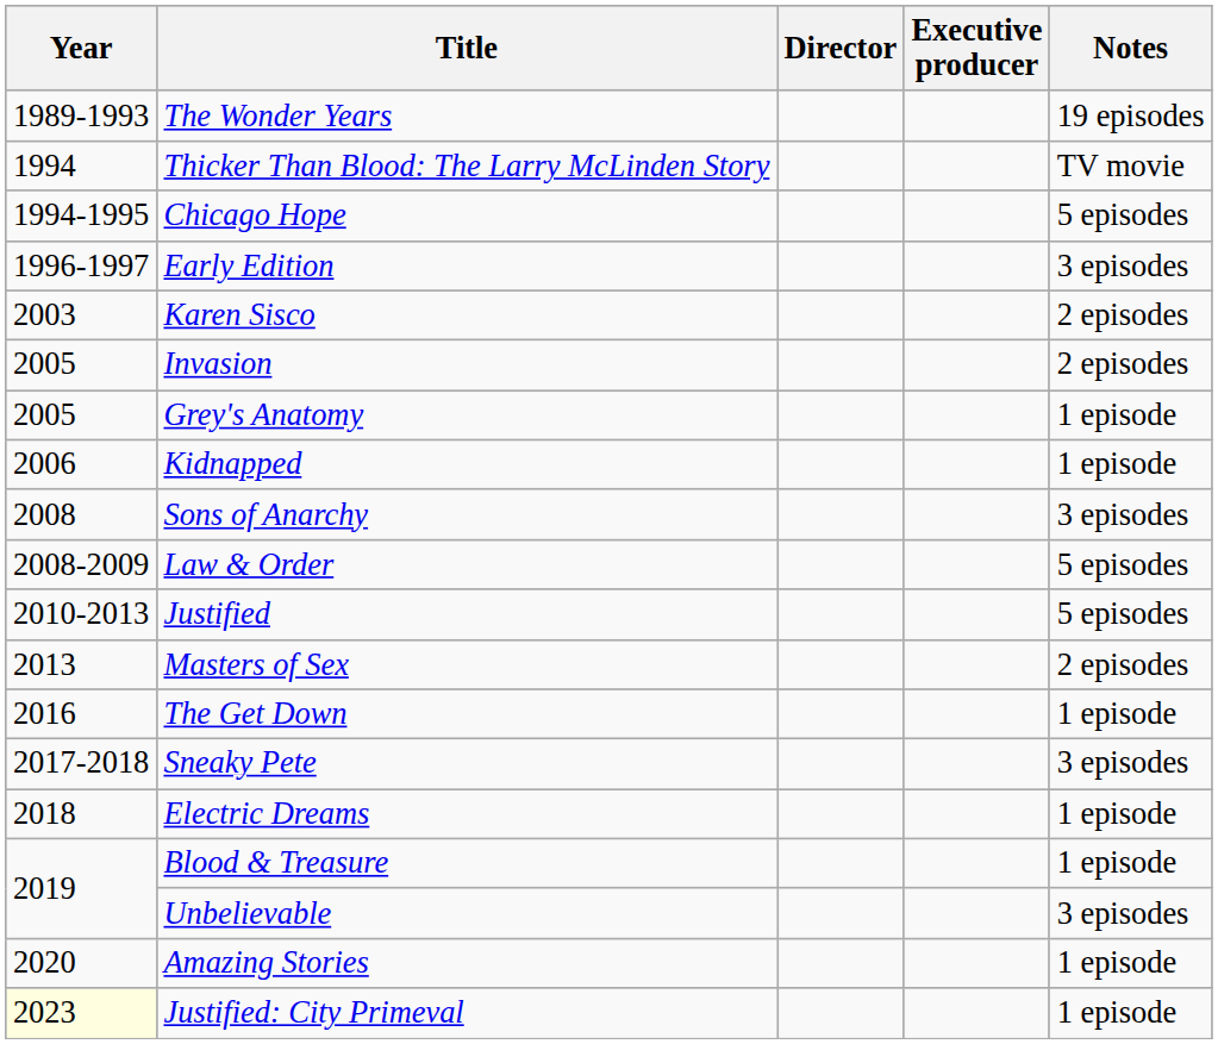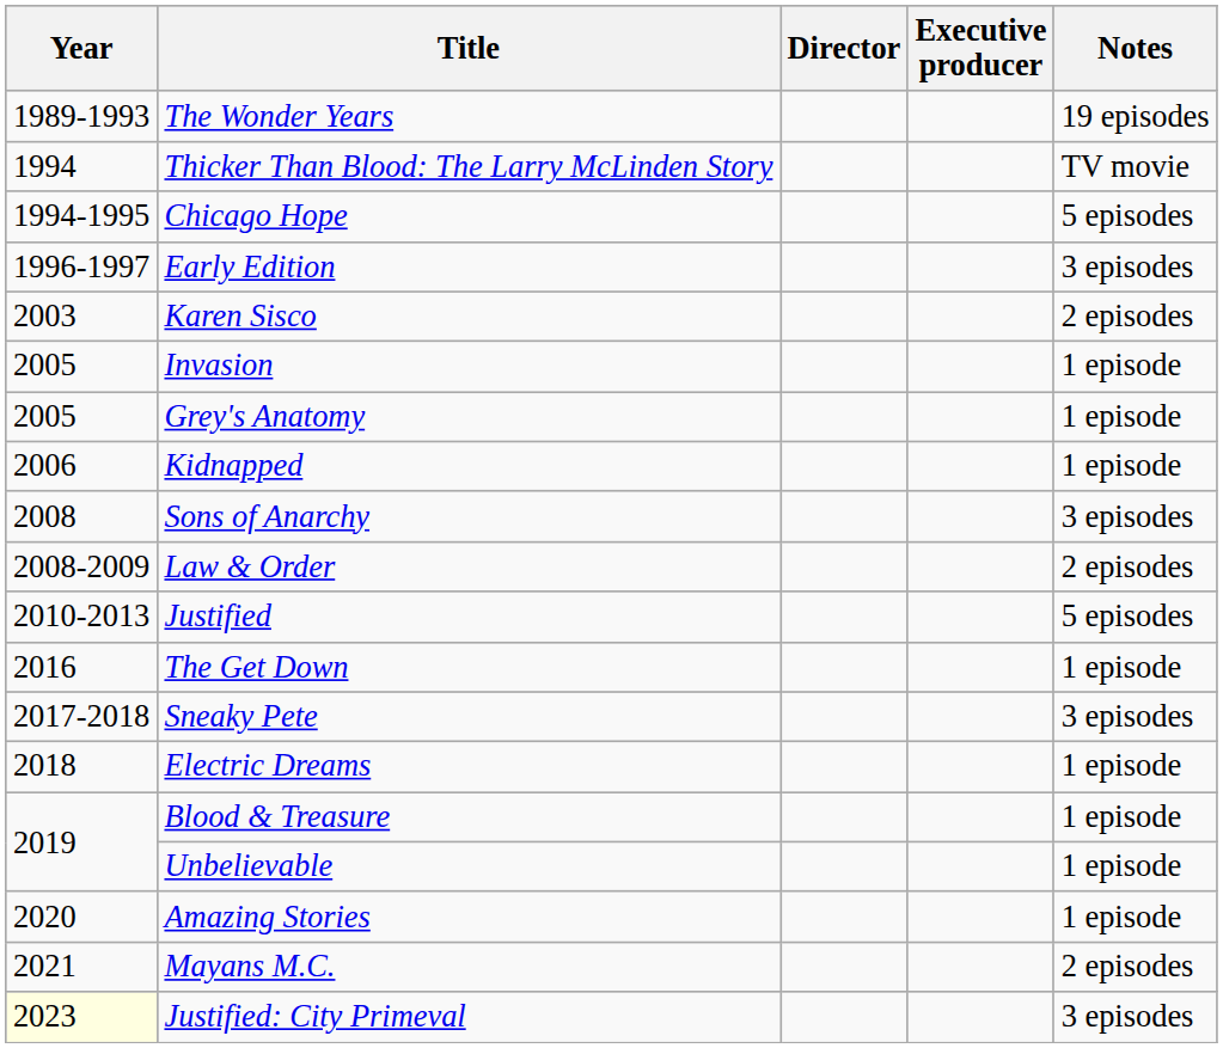 <table class="wikitable">
 <tr>
 <th>Year</th>
 <th>Title</th>
 <th>Director</th>
 <th>Executive<br>producer</th>
 <th>Notes</th>
 </tr>
 <tr>
 <td>1989-1993</td>
 <td><em><a href='#'>The Wonder Years</a></em></td>
 <td></td>
 <td></td>
 <td>19 episodes</td>
 </tr>
 <tr>
 <td>1994</td>
 <td><em><a href='#'>Thicker Than Blood: The Larry McLinden Story</a></em></td>
 <td></td>
 <td></td>
 <td>TV movie</td>
 </tr>
 <tr>
 <td>1994-1995</td>
 <td><em><a href='#'>Chicago Hope</a></em></td>
 <td></td>
 <td></td>
 <td>5 episodes</td>
 </tr>
 <tr>
 <td>1996-1997</td>
 <td><em><a href='#'>Early Edition</a></em></td>
 <td></td>
 <td></td>
 <td>3 episodes</td>
 </tr>
 <tr>
 <td>2003</td>
 <td><em><a href='#'>Karen Sisco</a></em></td>
 <td></td>
 <td></td>
 <td>2 episodes</td>
 </tr>
 <tr>
 <td>2005</td>
 <td><em><a href='#'>Invasion</a></em></td>
 <td></td>
 <td></td>
-<td>2 episodes</td>
+<td>1 episode</td>
 </tr>
 <tr>
 <td>2005</td>
 <td><em><a href='#'>Grey's Anatomy</a></em></td>
 <td></td>
 <td></td>
 <td>1 episode</td>
 </tr>
 <tr>
 <td>2006</td>
 <td><em><a href='#'>Kidnapped</a></em></td>
 <td></td>
 <td></td>
 <td>1 episode</td>
 </tr>
 <tr>
 <td>2008</td>
 <td><em><a href='#'>Sons of Anarchy</a></em></td>
 <td></td>
 <td></td>
 <td>3 episodes</td>
 </tr>
 <tr>
 <td>2008-2009</td>
 <td><em><a href='#'>Law & Order</a></em></td>
 <td></td>
 <td></td>
-<td>5 episodes</td>
+<td>2 episodes</td>
 </tr>
 <tr>
 <td>2010-2013</td>
 <td><em><a href='#'>Justified</a></em></td>
 <td></td>
 <td></td>
 <td>5 episodes</td>
-</tr>
-<tr>
-<td>2013</td>
-<td><em><a href='#'>Masters of Sex</a></em></td>
-<td></td>
-<td></td>
-<td>2 episodes</td>
 </tr>
 <tr>
 <td>2016</td>
 <td><em><a href='#'>The Get Down</a></em></td>
 <td></td>
 <td></td>
 <td>1 episode</td>
 </tr>
 <tr>
 <td>2017-2018</td>
 <td><em><a href='#'>Sneaky Pete</a></em></td>
 <td></td>
 <td></td>
 <td>3 episodes</td>
 </tr>
 <tr>
 <td>2018</td>
 <td><em><a href='#'>Electric Dreams</a></em></td>
 <td></td>
 <td></td>
 <td>1 episode</td>
 </tr>
 <tr>
 <td rowspan=2>2019</td>
 <td><em><a href='#'>Blood & Treasure</a></em></td>
 <td></td>
 <td></td>
 <td>1 episode</td>
 </tr>
 <tr>
 <td><em><a href='#'>Unbelievable</a></em></td>
 <td></td>
 <td></td>
-<td>3 episodes</td>
+<td>1 episode</td>
 </tr>
 <tr>
 <td>2020</td>
 <td><em><a href='#'>Amazing Stories</a></em></td>
 <td></td>
 <td></td>
 <td>1 episode</td>
 </tr>
 <tr>
+<td>2021</td>
+<td><em><a href='#'>Mayans M.C.</a></em></td>
+<td></td>
+<td></td>
+<td>2 episodes</td>
+</tr>
+<tr>
 <td style="background: lightyellow;">2023</td>
 <td><em><a href='#'>Justified: City Primeval</a></em></td>
 <td></td>
 <td></td>
-<td>1 episode</td>
+<td>3 episodes</td>
 </tr>
 </table>
